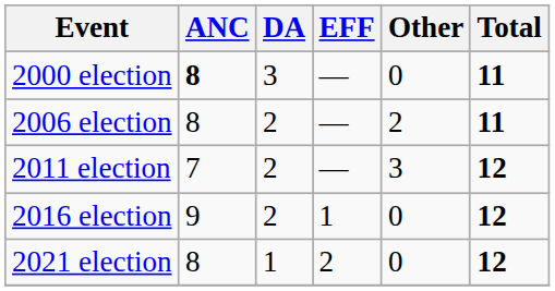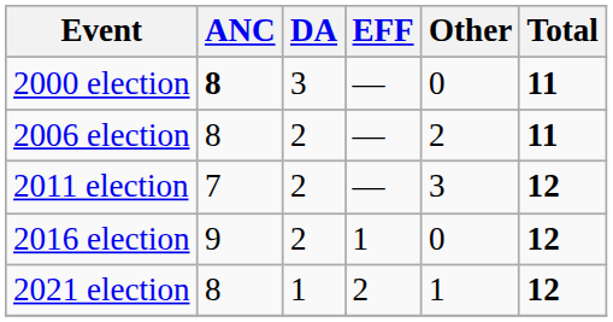 <table class="wikitable">
 <tr>
 <th>Event</th>
 <th><a href='#'>ANC</a></th>
 <th><a href='#'>DA</a></th>
 <th><a href='#'>EFF</a></th>
 <th>Other</th>
 <th>Total</th>
 </tr>
 <tr>
 <td><a href='#'>2000 election</a></td>
 <td><strong>8</strong></td>
 <td>3</td>
 <td>—</td>
 <td>0</td>
 <td><strong>11</strong></td>
 </tr>
 <tr>
 <td><a href='#'>2006 election</a></td>
 <td>8</td>
 <td>2</td>
 <td>—</td>
 <td>2</td>
 <td><strong>11</strong></td>
 </tr>
 <tr>
 <td><a href='#'>2011 election</a></td>
 <td>7</td>
 <td>2</td>
 <td>—</td>
 <td>3</td>
 <td><strong>12</strong></td>
 </tr>
 <tr>
 <td><a href='#'>2016 election</a></td>
 <td>9</td>
 <td>2</td>
 <td>1</td>
 <td>0</td>
 <td><strong>12</strong></td>
 </tr>
 <tr>
 <td><a href='#'>2021 election</a></td>
 <td>8</td>
 <td>1</td>
 <td>2</td>
-<td>0</td>
+<td>1</td>
 <td><strong>12</strong></td>
 </tr>
 <tr>
 </tr>
 </table>
